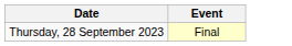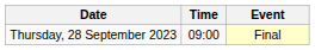 <table class = "wikitable" style="text-align:center;">
 <tr>
 <th width=220>Date</th>
+<th width=50>Time</th>
 <th width=100>Event</th>
 </tr>
 <tr>
 <td>Thursday, 28 September 2023</td>
+<td>09:00</td>
 <td bgcolor=ffffcc>Final</td>
 </tr>
 </table>
